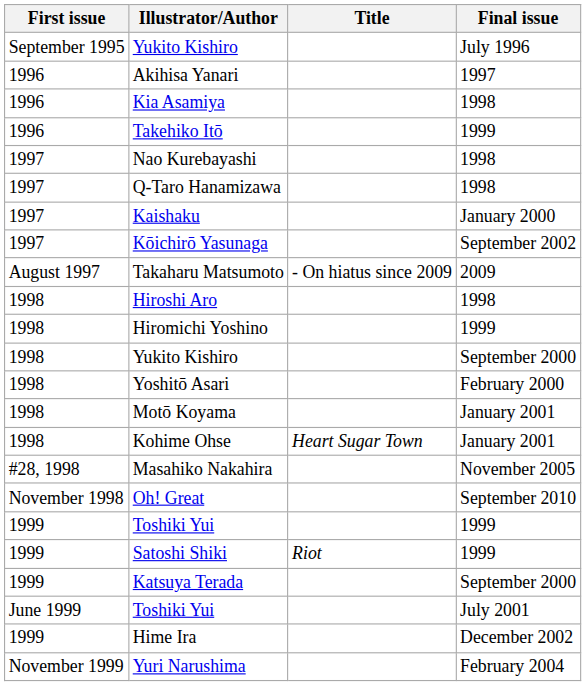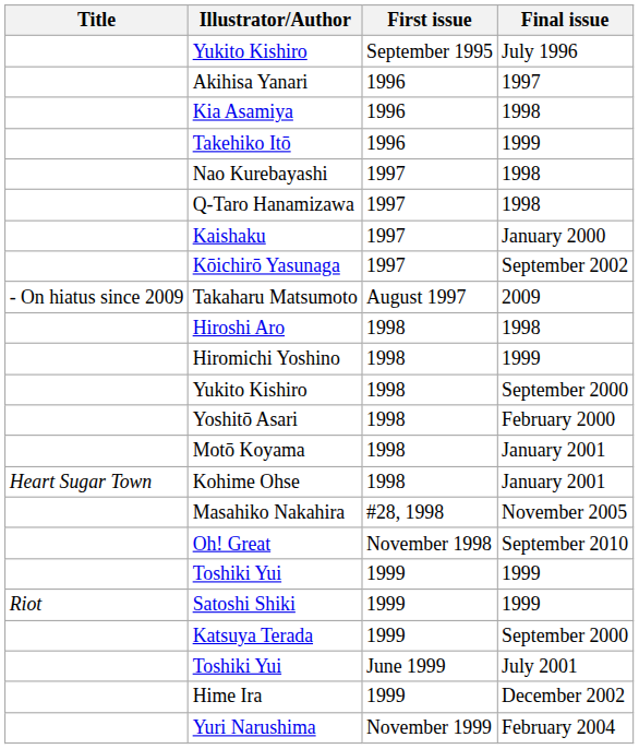 <table class="wikitable sortable" style="background: #FFF;">
 <tr>
+<th>Title</th>
+<th>Illustrator/Author</th>
 <th>First issue</th>
-<th>Illustrator/Author</th>
-<th>Title</th>
 <th>Final issue</th>
 </tr>
 <tr>
+<td></td>
+<td><a href='#'>Yukito Kishiro</a></td>
 <td>September 1995</td>
-<td><a href='#'>Yukito Kishiro</a></td>
-<td></td>
 <td>July 1996</td>
 </tr>
 <tr>
+<td></td>
+<td>Akihisa Yanari</td>
 <td>1996</td>
-<td>Akihisa Yanari</td>
-<td></td>
 <td>1997</td>
 </tr>
 <tr>
+<td></td>
+<td><a href='#'>Kia Asamiya</a></td>
 <td>1996</td>
-<td><a href='#'>Kia Asamiya</a></td>
-<td></td>
 <td>1998</td>
 </tr>
 <tr>
+<td></td>
+<td><a href='#'>Takehiko Itō</a></td>
 <td>1996</td>
-<td><a href='#'>Takehiko Itō</a></td>
-<td></td>
 <td>1999</td>
 </tr>
 <tr>
+<td></td>
+<td>Nao Kurebayashi</td>
 <td>1997</td>
-<td>Nao Kurebayashi</td>
-<td></td>
 <td>1998</td>
 </tr>
 <tr>
+<td></td>
+<td>Q-Taro Hanamizawa</td>
 <td>1997</td>
-<td>Q-Taro Hanamizawa</td>
-<td></td>
 <td>1998</td>
 </tr>
 <tr>
+<td></td>
+<td><a href='#'>Kaishaku</a></td>
 <td>1997</td>
-<td><a href='#'>Kaishaku</a></td>
-<td></td>
 <td>January 2000</td>
 </tr>
 <tr>
+<td></td>
+<td><a href='#'>Kōichirō Yasunaga</a></td>
 <td>1997</td>
-<td><a href='#'>Kōichirō Yasunaga</a></td>
-<td></td>
 <td>September 2002</td>
 </tr>
 <tr>
+<td> - On hiatus since 2009</td>
+<td>Takaharu Matsumoto</td>
 <td>August 1997</td>
-<td>Takaharu Matsumoto</td>
-<td> - On hiatus since 2009</td>
 <td>2009</td>
 </tr>
 <tr>
+<td></td>
+<td><a href='#'>Hiroshi Aro</a></td>
 <td>1998</td>
-<td><a href='#'>Hiroshi Aro</a></td>
-<td></td>
 <td>1998</td>
 </tr>
 <tr>
+<td></td>
+<td>Hiromichi Yoshino</td>
 <td>1998</td>
-<td>Hiromichi Yoshino</td>
-<td></td>
 <td>1999</td>
 </tr>
 <tr>
+<td></td>
+<td>Yukito Kishiro</td>
 <td>1998</td>
-<td>Yukito Kishiro</td>
-<td></td>
 <td>September 2000</td>
 </tr>
 <tr>
+<td></td>
+<td>Yoshitō Asari</td>
 <td>1998</td>
-<td>Yoshitō Asari</td>
-<td></td>
 <td>February 2000</td>
 </tr>
 <tr>
+<td></td>
+<td>Motō Koyama</td>
 <td>1998</td>
-<td>Motō Koyama</td>
-<td></td>
 <td>January 2001</td>
 </tr>
 <tr>
+<td><em>Heart Sugar Town</em></td>
+<td>Kohime Ohse</td>
 <td>1998</td>
-<td>Kohime Ohse</td>
-<td><em>Heart Sugar Town</em></td>
 <td>January 2001</td>
 </tr>
 <tr>
+<td></td>
+<td>Masahiko Nakahira</td>
 <td>#28, 1998</td>
-<td>Masahiko Nakahira</td>
-<td></td>
 <td>November 2005</td>
 </tr>
 <tr>
+<td></td>
+<td><a href='#'>Oh! Great</a></td>
 <td>November 1998</td>
-<td><a href='#'>Oh! Great</a></td>
-<td></td>
 <td>September 2010</td>
 </tr>
 <tr>
+<td></td>
+<td><a href='#'>Toshiki Yui</a></td>
 <td>1999</td>
-<td><a href='#'>Toshiki Yui</a></td>
-<td></td>
 <td>1999</td>
 </tr>
 <tr>
+<td><em>Riot</em></td>
+<td><a href='#'>Satoshi Shiki</a></td>
 <td>1999</td>
-<td><a href='#'>Satoshi Shiki</a></td>
-<td><em>Riot</em></td>
 <td>1999</td>
 </tr>
 <tr>
+<td></td>
+<td><a href='#'>Katsuya Terada</a></td>
 <td>1999</td>
-<td><a href='#'>Katsuya Terada</a></td>
-<td></td>
 <td>September 2000</td>
 </tr>
 <tr>
+<td></td>
+<td><a href='#'>Toshiki Yui</a></td>
 <td>June 1999</td>
-<td><a href='#'>Toshiki Yui</a></td>
-<td></td>
 <td>July 2001</td>
 </tr>
 <tr>
+<td></td>
+<td>Hime Ira</td>
 <td>1999</td>
-<td>Hime Ira</td>
-<td></td>
 <td>December 2002</td>
 </tr>
 <tr>
+<td></td>
+<td><a href='#'>Yuri Narushima</a></td>
 <td>November 1999</td>
-<td><a href='#'>Yuri Narushima</a></td>
-<td></td>
 <td>February 2004</td>
 </tr>
 </table>
